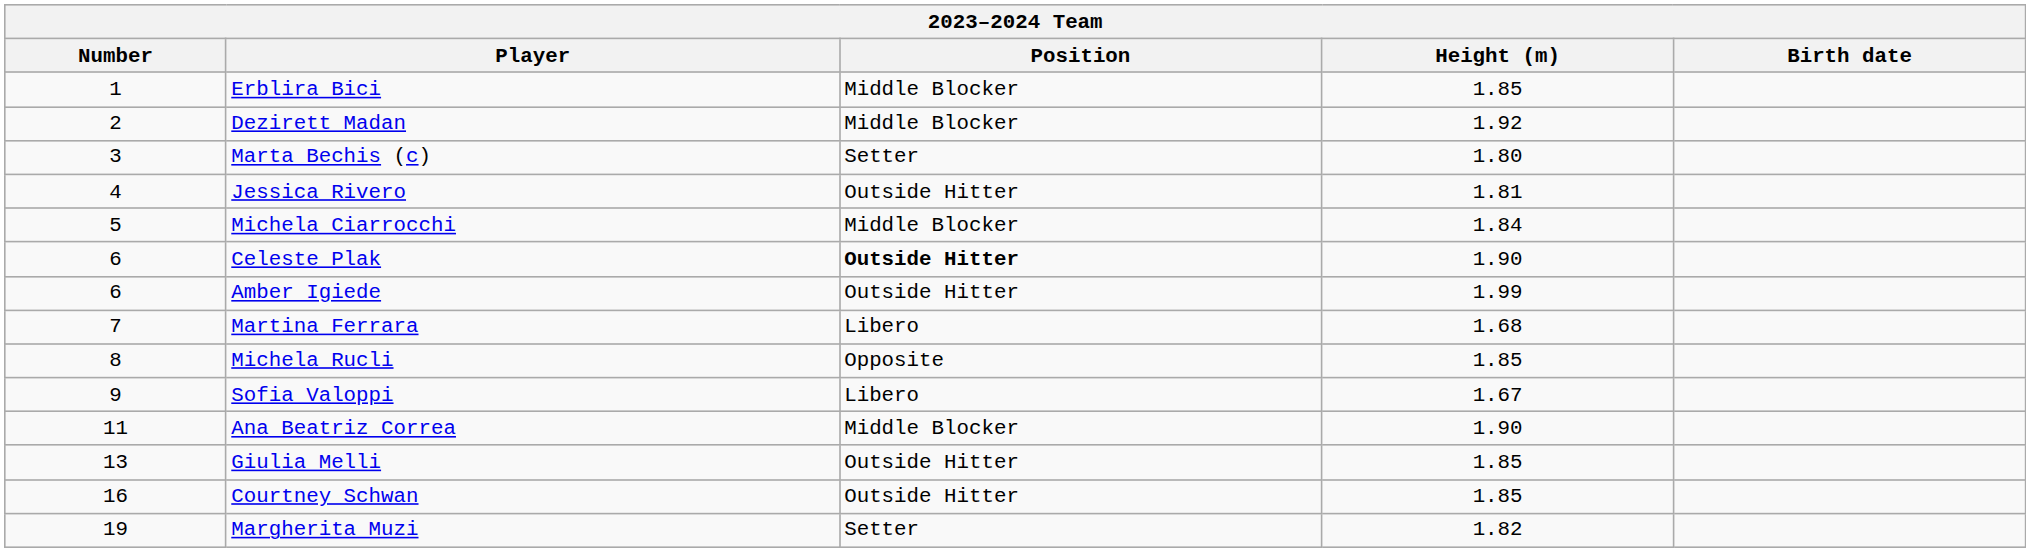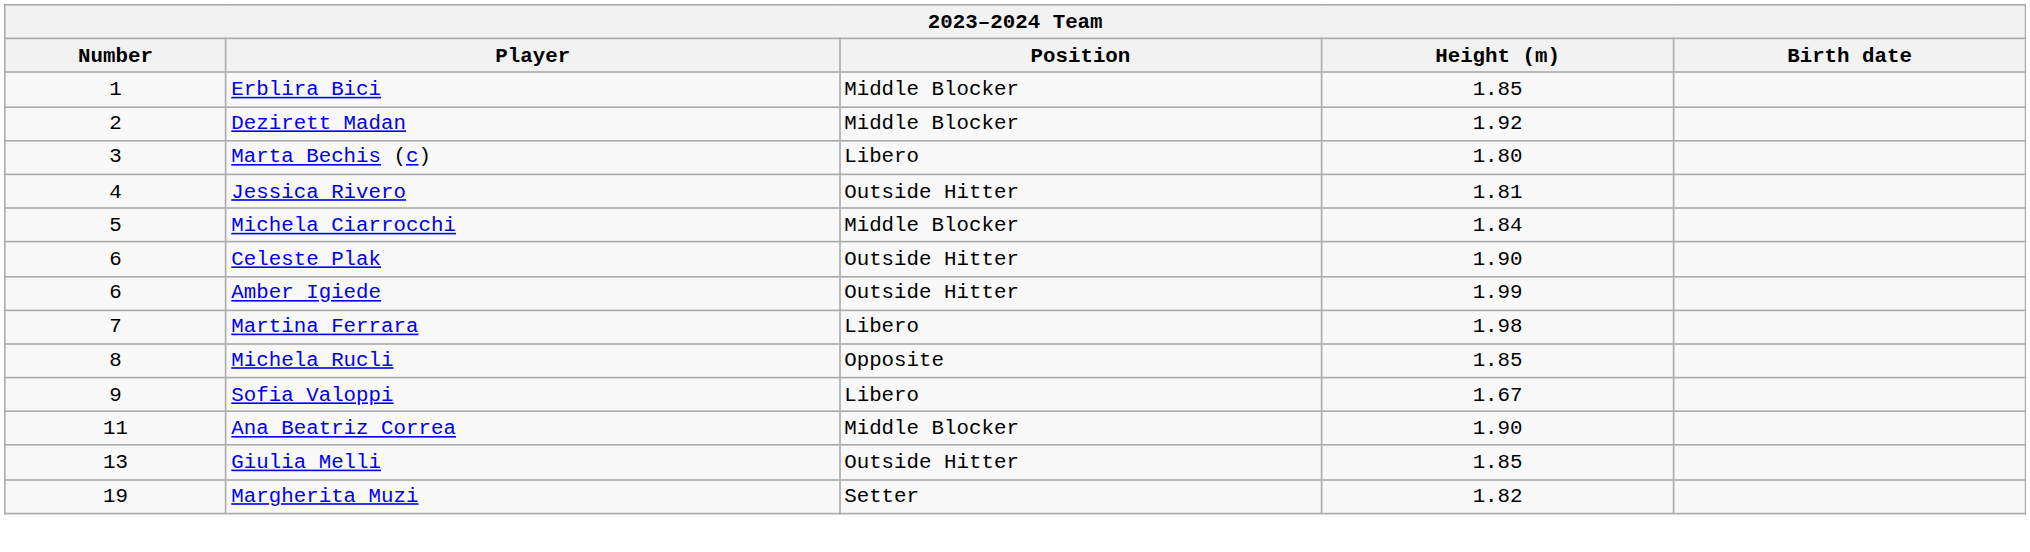 <table class="wikitable collapsible collapsed" style="width:100%;">
 <tr>
 <th colspan=5><strong>2023–2024 Team</strong></th>
 </tr>
 <tr>
 <th>Number</th>
 <th>Player</th>
 <th>Position</th>
 <th>Height (m)</th>
 <th>Birth date</th>
 </tr>
 <tr>
 <td align=center>1</td>
 <td> <a href='#'>Erblira Bici</a></td>
 <td>Middle Blocker</td>
 <td align=center>1.85</td>
 <td></td>
 </tr>
 <tr>
 <td align=center>2</td>
 <td> <a href='#'>Dezirett Madan</a></td>
 <td>Middle Blocker</td>
 <td align=center>1.92</td>
 <td></td>
 </tr>
 <tr>
 <td align=center>3</td>
 <td> <a href='#'>Marta Bechis</a> (<a href='#'>c</a>)</td>
-<td>Setter</td>
+<td>Libero</td>
 <td align=center>1.80</td>
 <td></td>
 </tr>
 <tr>
 <td align=center>4</td>
 <td> <a href='#'>Jessica Rivero</a></td>
 <td>Outside Hitter</td>
 <td align=center>1.81</td>
 <td></td>
 </tr>
 <tr>
 <td align=center>5</td>
 <td> <a href='#'>Michela Ciarrocchi</a></td>
 <td>Middle Blocker</td>
 <td align=center>1.84</td>
 <td></td>
 </tr>
 <tr>
 <td align=center>6</td>
 <td> <a href='#'>Celeste Plak</a></td>
-<td><strong>Outside Hitter</strong></td>
+<td>Outside Hitter</td>
 <td align=center>1.90</td>
 <td></td>
 </tr>
 <tr>
 <td align=center>6</td>
 <td> <a href='#'>Amber Igiede</a></td>
 <td>Outside Hitter</td>
 <td align=center>1.99</td>
 <td></td>
 </tr>
 <tr>
 <td align=center>7</td>
 <td> <a href='#'>Martina Ferrara</a></td>
 <td>Libero</td>
-<td align=center>1.68</td>
+<td align=center>1.98</td>
 <td></td>
 </tr>
 <tr>
 <td align=center>8</td>
 <td> <a href='#'>Michela Rucli</a></td>
 <td>Opposite</td>
 <td align=center>1.85</td>
 <td></td>
 </tr>
 <tr>
 <td align=center>9</td>
 <td> <a href='#'>Sofia Valoppi</a></td>
 <td>Libero</td>
 <td align=center>1.67</td>
 <td></td>
 </tr>
 <tr>
 <td align=center>11</td>
 <td> <a href='#'>Ana Beatriz Correa</a></td>
 <td>Middle Blocker</td>
 <td align=center>1.90</td>
 <td></td>
 </tr>
 <tr>
 <td align=center>13</td>
 <td> <a href='#'>Giulia Melli</a></td>
 <td>Outside Hitter</td>
 <td align=center>1.85</td>
 <td></td>
 </tr>
 <tr>
-<td align=center>16</td>
-<td> <a href='#'>Courtney Schwan</a></td>
-<td>Outside Hitter</td>
-<td align=center>1.85</td>
-<td></td>
-</tr>
-<tr>
 <td align=center>19</td>
 <td> <a href='#'>Margherita Muzi</a></td>
 <td>Setter</td>
 <td align=center>1.82</td>
 <td></td>
 </tr>
 </table>
